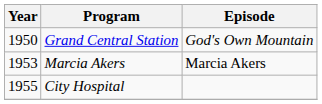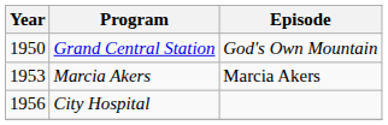 <table class="wikitable">
 <tr>
 <th>Year</th>
 <th>Program</th>
 <th>Episode</th>
 </tr>
 <tr>
 <td>1950</td>
 <td><em><a href='#'>Grand Central Station</a></em></td>
 <td><em>God's Own Mountain</em></td>
 </tr>
 <tr>
 <td>1953</td>
 <td><em>Marcia Akers</em></td>
 <td>Marcia Akers</td>
 </tr>
 <tr>
-<td>1955</td>
+<td>1956</td>
 <td><em>City Hospital</em></td>
 <td></td>
 </tr>
 <tr>
 </tr>
 </table>
